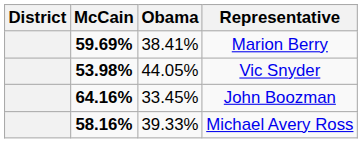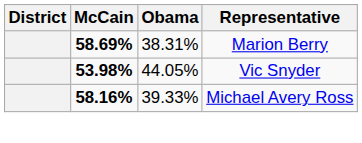 <table class=wikitable>
 <tr>
 <th>District</th>
 <th>McCain</th>
 <th>Obama</th>
 <th>Representative</th>
 </tr>
 <tr align=center>
 <th></th>
-<td><strong>59.69%</strong></td>
-<td>38.41%</td>
+<td><strong>58.69%</strong></td>
+<td>38.31%</td>
 <td><a href='#'>Marion Berry</a></td>
 </tr>
 <tr align=center>
 <th></th>
 <td><strong>53.98%</strong></td>
 <td>44.05%</td>
 <td><a href='#'>Vic Snyder</a></td>
 </tr>
 <tr align=center>
 <th></th>
-<td><strong>64.16%</strong></td>
-<td>33.45%</td>
-<td><a href='#'>John Boozman</a></td>
-</tr>
-<tr align=center>
-<th></th>
 <td><strong>58.16%</strong></td>
 <td>39.33%</td>
 <td><a href='#'>Michael Avery Ross</a></td>
 </tr>
 </table>
